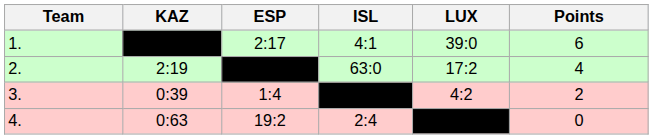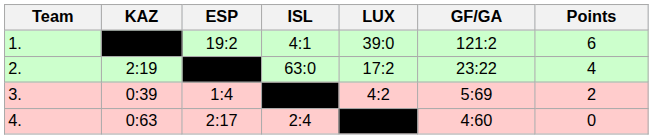 <table class="wikitable" bgcolor="#EFEFFF" width="50%">
 <tr bgcolor="#BCD2EE">
 <th>Team</th>
 <th>KAZ</th>
 <th>ESP</th>
 <th>ISL</th>
 <th>LUX</th>
+<th>GF/GA</th>
 <th>Points</th>
 </tr>
 <tr bgcolor="#ccffcc" align="center">
 <td align="left">1. </td>
 <td style="background:#000000;"></td>
-<td>2:17</td>
+<td>19:2</td>
 <td>4:1</td>
 <td>39:0</td>
+<td>121:2</td>
 <td>6</td>
 </tr>
 <tr bgcolor="#ccffcc" align="center">
 <td align="left">2. </td>
 <td>2:19</td>
 <td style="background:#000000;"></td>
 <td>63:0</td>
 <td>17:2</td>
+<td>23:22</td>
 <td>4</td>
 </tr>
 <tr bgcolor="#ffcccc" align="center">
 <td align="left">3. </td>
 <td>0:39</td>
 <td>1:4</td>
 <td style="background:#000000;"></td>
 <td>4:2</td>
+<td>5:69</td>
 <td>2</td>
 </tr>
 <tr bgcolor="#ffcccc" align="center">
 <td align="left">4. </td>
 <td>0:63</td>
-<td>19:2</td>
+<td>2:17</td>
 <td>2:4</td>
 <td style="background:#000000;"></td>
+<td>4:60</td>
 <td>0</td>
 </tr>
 </table>
